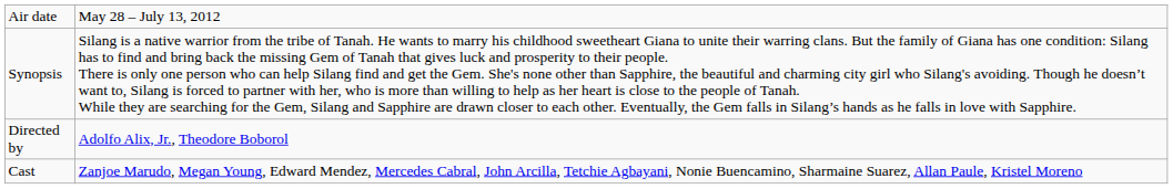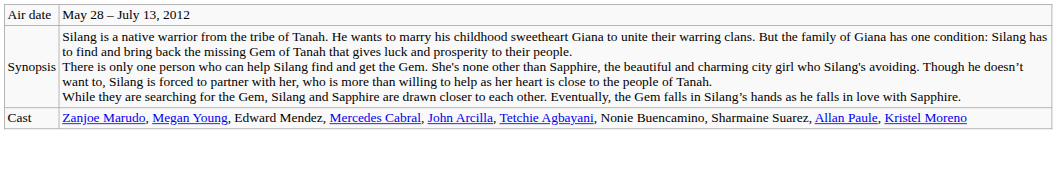 <table class="wikitable">
 <tr>
 <td>Air date</td>
 <td>May 28 – July 13, 2012</td>
 </tr>
 <tr>
 <td>Synopsis</td>
 <td>Silang is a native warrior from the tribe of Tanah. He wants to marry his childhood sweetheart Giana to unite their warring clans. But the family of Giana has one condition: Silang has to find and bring back the missing Gem of Tanah that gives luck and prosperity to their people.<br>There is only one person who can help Silang find and get the Gem. She's none other than Sapphire, the beautiful and charming city girl who Silang's avoiding. Though he doesn’t want to, Silang is forced to partner with her, who is more than willing to help as her heart is close to the people of Tanah.<br>While they are searching for the Gem, Silang and Sapphire are drawn closer to each other. Eventually, the Gem falls in Silang’s hands as he falls in love with Sapphire.</td>
 </tr>
 <tr>
-<td>Directed by</td>
-<td><a href='#'>Adolfo Alix, Jr.</a>, <a href='#'>Theodore Boborol</a></td>
-</tr>
-<tr>
 <td>Cast</td>
 <td><a href='#'>Zanjoe Marudo</a>, <a href='#'>Megan Young</a>, Edward Mendez, <a href='#'>Mercedes Cabral</a>, <a href='#'>John Arcilla</a>, <a href='#'>Tetchie Agbayani</a>, Nonie Buencamino, Sharmaine Suarez, <a href='#'>Allan Paule</a>, <a href='#'>Kristel Moreno</a></td>
 </tr>
 </table>
